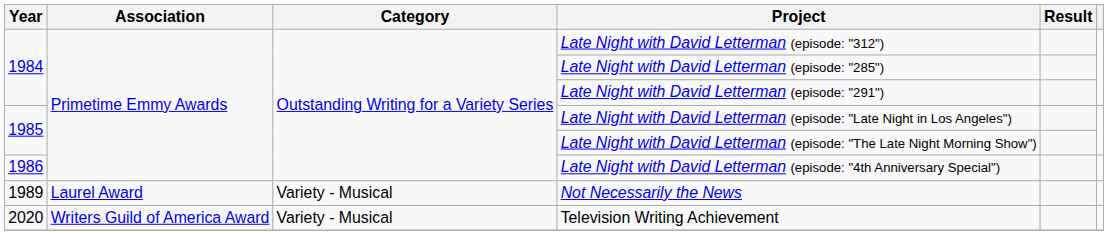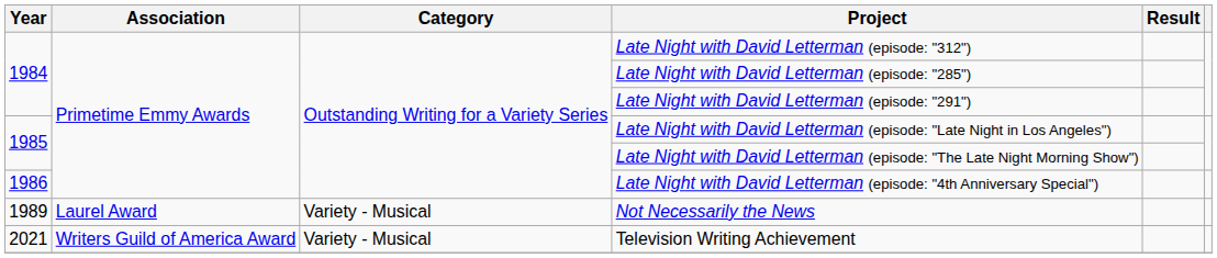 <table class="wikitable unsortable">
 <tr>
 <th>Year</th>
 <th>Association</th>
 <th>Category</th>
 <th>Project</th>
 <th>Result</th>
 <th></th>
 </tr>
 <tr>
 <td rowspan=3><a href='#'>1984</a></td>
 <td rowspan=6><a href='#'>Primetime Emmy Awards</a></td>
 <td rowspan=6><a href='#'>Outstanding Writing for a Variety Series</a></td>
 <td><em><a href='#'>Late Night with David Letterman</a></em> <small> (episode: "312") </small></td>
 <td></td>
 <td rowspan=3></td>
 </tr>
 <tr>
 <td><em><a href='#'>Late Night with David Letterman</a></em> <small> (episode: "285") </small></td>
 <td></td>
 </tr>
 <tr>
 <td><em><a href='#'>Late Night with David Letterman</a></em> <small> (episode: "291") </small></td>
 <td></td>
 </tr>
 <tr>
 <td rowspan=2><a href='#'>1985</a></td>
 <td><em><a href='#'>Late Night with David Letterman</a></em> <small> (episode: "Late Night in Los Angeles") </small></td>
 <td></td>
 <td rowspan=2></td>
 </tr>
 <tr>
 <td><em><a href='#'>Late Night with David Letterman</a></em> <small> (episode: "The Late Night Morning Show") </small></td>
 <td></td>
 </tr>
 <tr>
 <td><a href='#'>1986</a></td>
 <td><em><a href='#'>Late Night with David Letterman</a></em> <small> (episode: "4th Anniversary Special") </small></td>
 <td></td>
 <td></td>
 </tr>
 <tr>
 <td>1989</td>
 <td><a href='#'>Laurel Award</a></td>
 <td>Variety - Musical</td>
 <td><em><a href='#'>Not Necessarily the News</a></em></td>
 <td></td>
 <td></td>
 </tr>
 <tr>
-<td>2020</td>
+<td>2021</td>
 <td rowspan=1><a href='#'>Writers Guild of America Award</a></td>
 <td>Variety - Musical</td>
 <td>Television Writing Achievement</td>
 <td></td>
 <td></td>
 </tr>
 <tr>
 </tr>
 </table>
